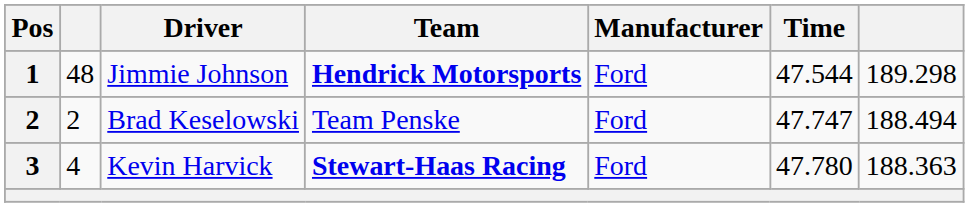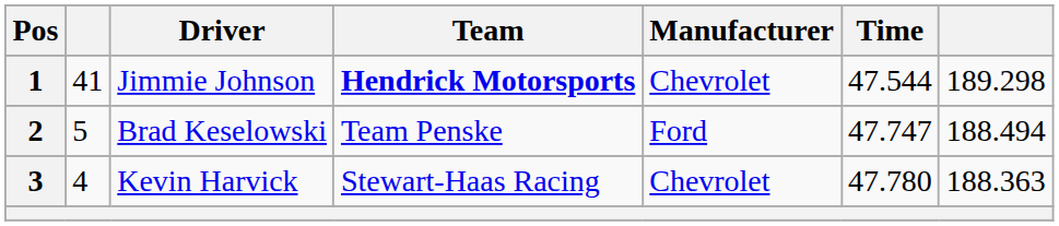 <table class="wikitable" style="font-size:95%">
 <tr>
 <th>Pos</th>
 <th></th>
 <th>Driver</th>
 <th>Team</th>
 <th>Manufacturer</th>
 <th>Time</th>
 <th></th>
 </tr>
 <tr>
 <th>1</th>
-<td>48</td>
+<td>41</td>
 <td><a href='#'>Jimmie Johnson</a></td>
 <td><strong><a href='#'>Hendrick Motorsports</a></strong></td>
-<td><a href='#'>Ford</a></td>
+<td><a href='#'>Chevrolet</a></td>
 <td>47.544</td>
 <td>189.298</td>
 </tr>
 <tr>
 <th>2</th>
-<td>2</td>
+<td>5</td>
 <td><a href='#'>Brad Keselowski</a></td>
 <td><a href='#'>Team Penske</a></td>
 <td><a href='#'>Ford</a></td>
 <td>47.747</td>
 <td>188.494</td>
 </tr>
 <tr>
 <th>3</th>
 <td>4</td>
 <td><a href='#'>Kevin Harvick</a></td>
-<td><strong><a href='#'>Stewart-Haas Racing</a></strong></td>
-<td><a href='#'>Ford</a></td>
+<td><a href='#'>Stewart-Haas Racing</a></td>
+<td><a href='#'>Chevrolet</a></td>
 <td>47.780</td>
 <td>188.363</td>
 </tr>
 <tr>
 <th colspan="7"></th>
 </tr>
 </table>
